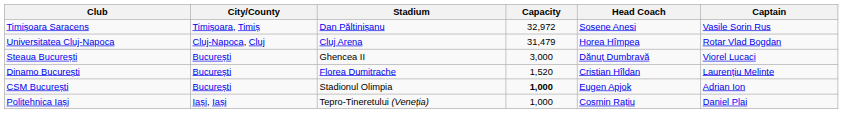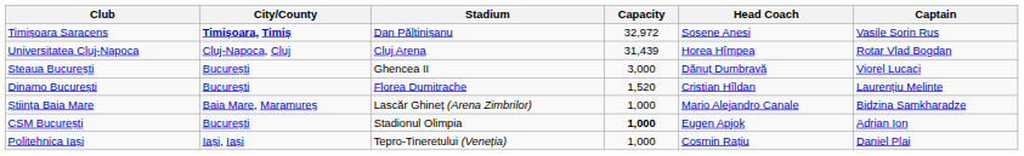 <table class="wikitable plainrowheaders" style="width:100%; font-size:88%;">
 <tr>
 <th>Club</th>
 <th>City/County</th>
 <th>Stadium</th>
 <th>Capacity</th>
 <th>Head Coach</th>
 <th>Captain</th>
 </tr>
 <tr>
 <td><a href='#'>Timișoara Saracens</a></td>
-<td><a href='#'>Timișoara</a>, <a href='#'>Timiș</a></td>
+<td><strong><a href='#'>Timișoara</a>, <a href='#'>Timiș</a></strong></td>
 <td><a href='#'>Dan Păltinișanu</a></td>
 <td align=center>32,972</td>
 <td> <a href='#'>Sosene Anesi</a></td>
 <td> <a href='#'>Vasile Sorin Rus</a></td>
 </tr>
 <tr>
 <td><a href='#'>Universitatea Cluj-Napoca</a></td>
 <td><a href='#'>Cluj-Napoca</a>, <a href='#'>Cluj</a></td>
 <td><a href='#'>Cluj Arena</a></td>
-<td align=center>31,479</td>
+<td align=center>31,439</td>
 <td> <a href='#'>Horea Hîmpea</a></td>
 <td> <a href='#'>Rotar Vlad Bogdan</a></td>
 </tr>
 <tr>
 <td><a href='#'>Steaua București</a></td>
 <td><a href='#'>București</a></td>
 <td>Ghencea II</td>
 <td align=center>3,000</td>
 <td> <a href='#'>Dănuț Dumbravă</a></td>
 <td> <a href='#'>Viorel Lucaci</a></td>
 </tr>
 <tr>
 <td><a href='#'>Dinamo București</a></td>
 <td><a href='#'>București</a></td>
 <td><a href='#'>Florea Dumitrache</a></td>
 <td align=center>1,520</td>
 <td> <a href='#'>Cristian Hîldan</a></td>
 <td> <a href='#'>Laurențiu Melinte</a></td>
 </tr>
 <tr>
+<td><a href='#'>Știința Baia Mare</a></td>
+<td><a href='#'>Baia Mare</a>, <a href='#'>Maramureș</a></td>
+<td>Lascăr Ghineț <em>(Arena Zimbrilor)</em></td>
+<td align=center>1,000</td>
+<td> <a href='#'>Mario Alejandro Canale</a></td>
+<td> <a href='#'>Bidzina Samkharadze</a></td>
+</tr>
+<tr>
 <td><a href='#'>CSM București</a></td>
 <td><a href='#'>București</a></td>
 <td>Stadionul Olimpia</td>
 <td align=center><strong>1,000</strong></td>
 <td> <a href='#'>Eugen Apjok</a></td>
 <td> <a href='#'>Adrian Ion</a></td>
 </tr>
 <tr>
 <td><a href='#'>Politehnica Iași</a></td>
 <td><a href='#'>Iași</a>, <a href='#'>Iași</a></td>
 <td>Tepro-Tineretului <em>(Veneția)</em></td>
 <td align=center>1,000</td>
 <td> <a href='#'>Cosmin Rațiu</a></td>
 <td> <a href='#'>Daniel Plai</a></td>
 </tr>
 </table>
